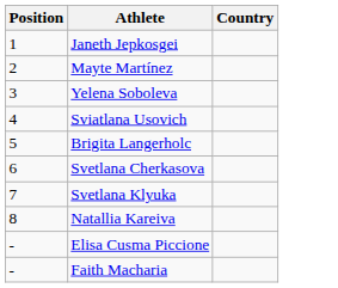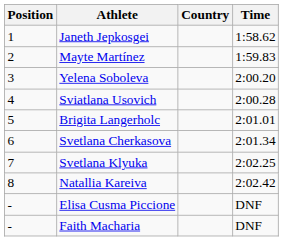 <table class="wikitable">
 <tr>
 <th>Position</th>
 <th>Athlete</th>
 <th>Country</th>
+<th>Time</th>
 </tr>
 <tr>
 <td>1</td>
 <td><a href='#'>Janeth Jepkosgei</a></td>
 <td></td>
+<td>1:58.62</td>
 </tr>
 <tr>
 <td>2</td>
 <td><a href='#'>Mayte Martínez</a></td>
 <td></td>
+<td>1:59.83</td>
 </tr>
 <tr>
 <td>3</td>
 <td><a href='#'>Yelena Soboleva</a></td>
 <td></td>
+<td>2:00.20</td>
 </tr>
 <tr>
 <td>4</td>
 <td><a href='#'>Sviatlana Usovich</a></td>
 <td></td>
+<td>2:00.28</td>
 </tr>
 <tr>
 <td>5</td>
 <td><a href='#'>Brigita Langerholc</a></td>
 <td></td>
+<td>2:01.01</td>
 </tr>
 <tr>
 <td>6</td>
 <td><a href='#'>Svetlana Cherkasova</a></td>
 <td></td>
+<td>2:01.34</td>
 </tr>
 <tr>
 <td>7</td>
 <td><a href='#'>Svetlana Klyuka</a></td>
 <td></td>
+<td>2:02.25</td>
 </tr>
 <tr>
 <td>8</td>
 <td><a href='#'>Natallia Kareiva</a></td>
 <td></td>
+<td>2:02.42</td>
 </tr>
 <tr>
 <td>-</td>
 <td><a href='#'>Elisa Cusma Piccione</a></td>
 <td></td>
+<td>DNF</td>
 </tr>
 <tr>
 <td>-</td>
 <td><a href='#'>Faith Macharia</a></td>
 <td></td>
+<td>DNF</td>
 </tr>
 </table>
